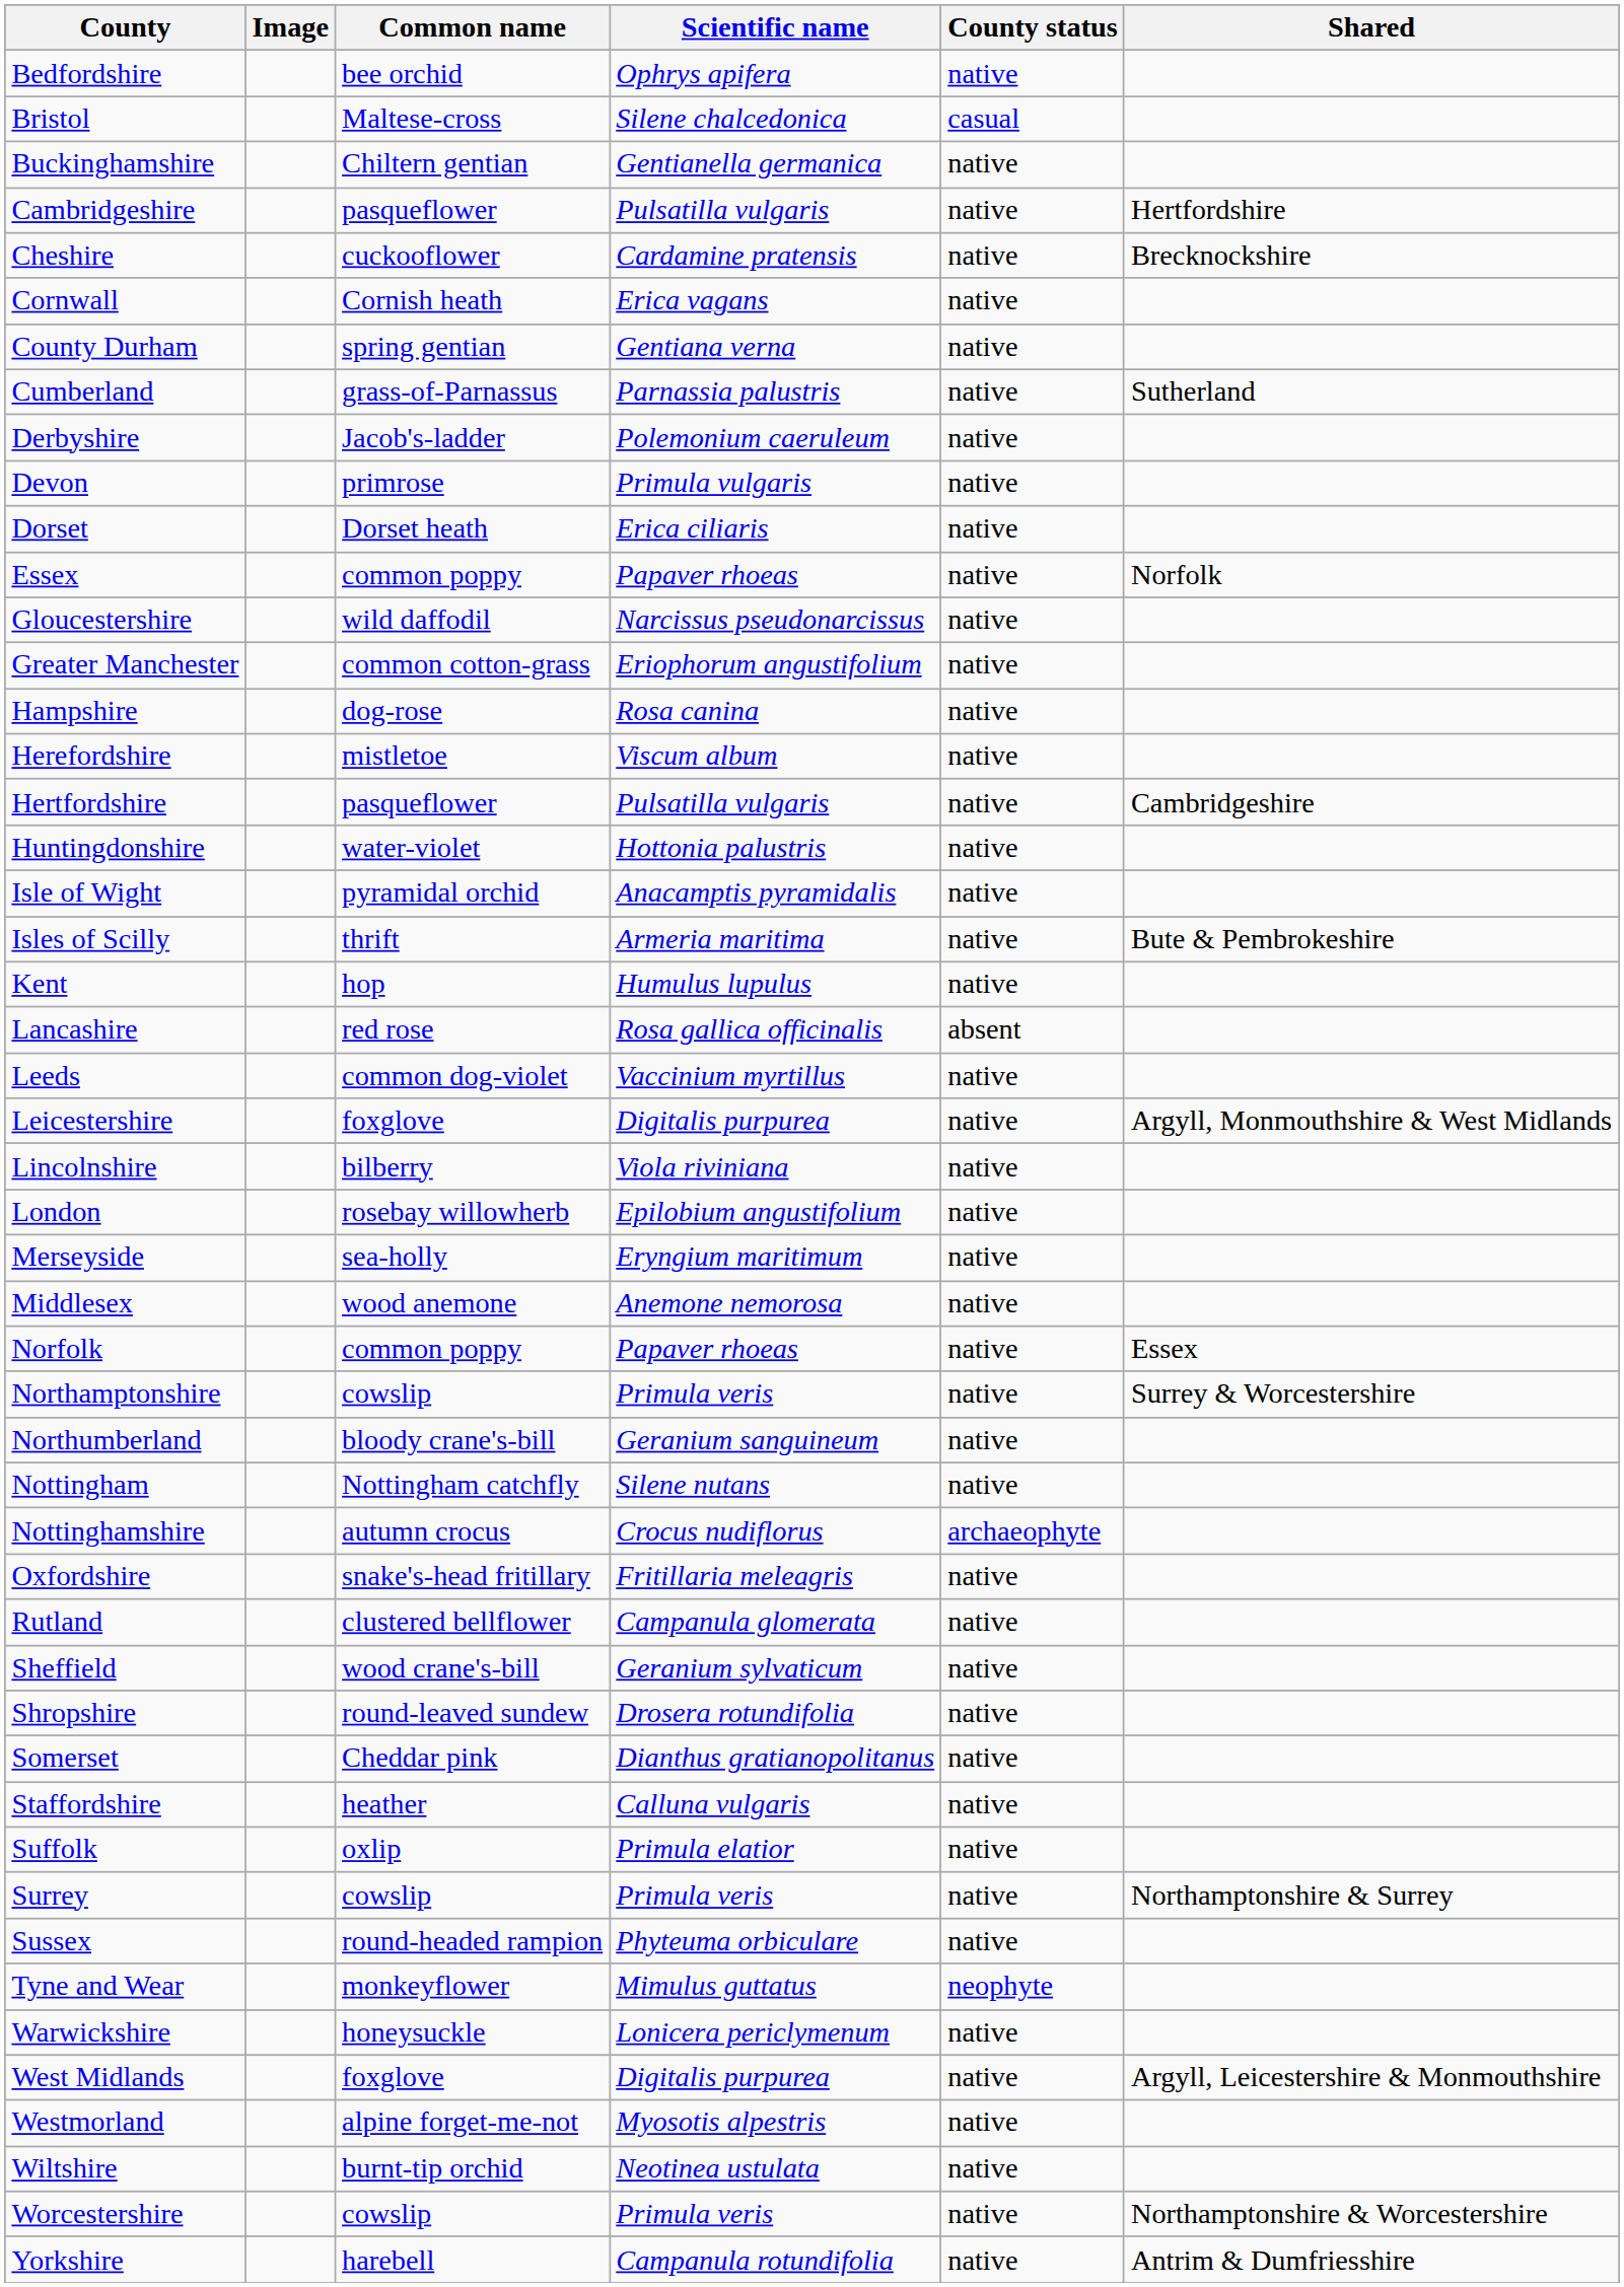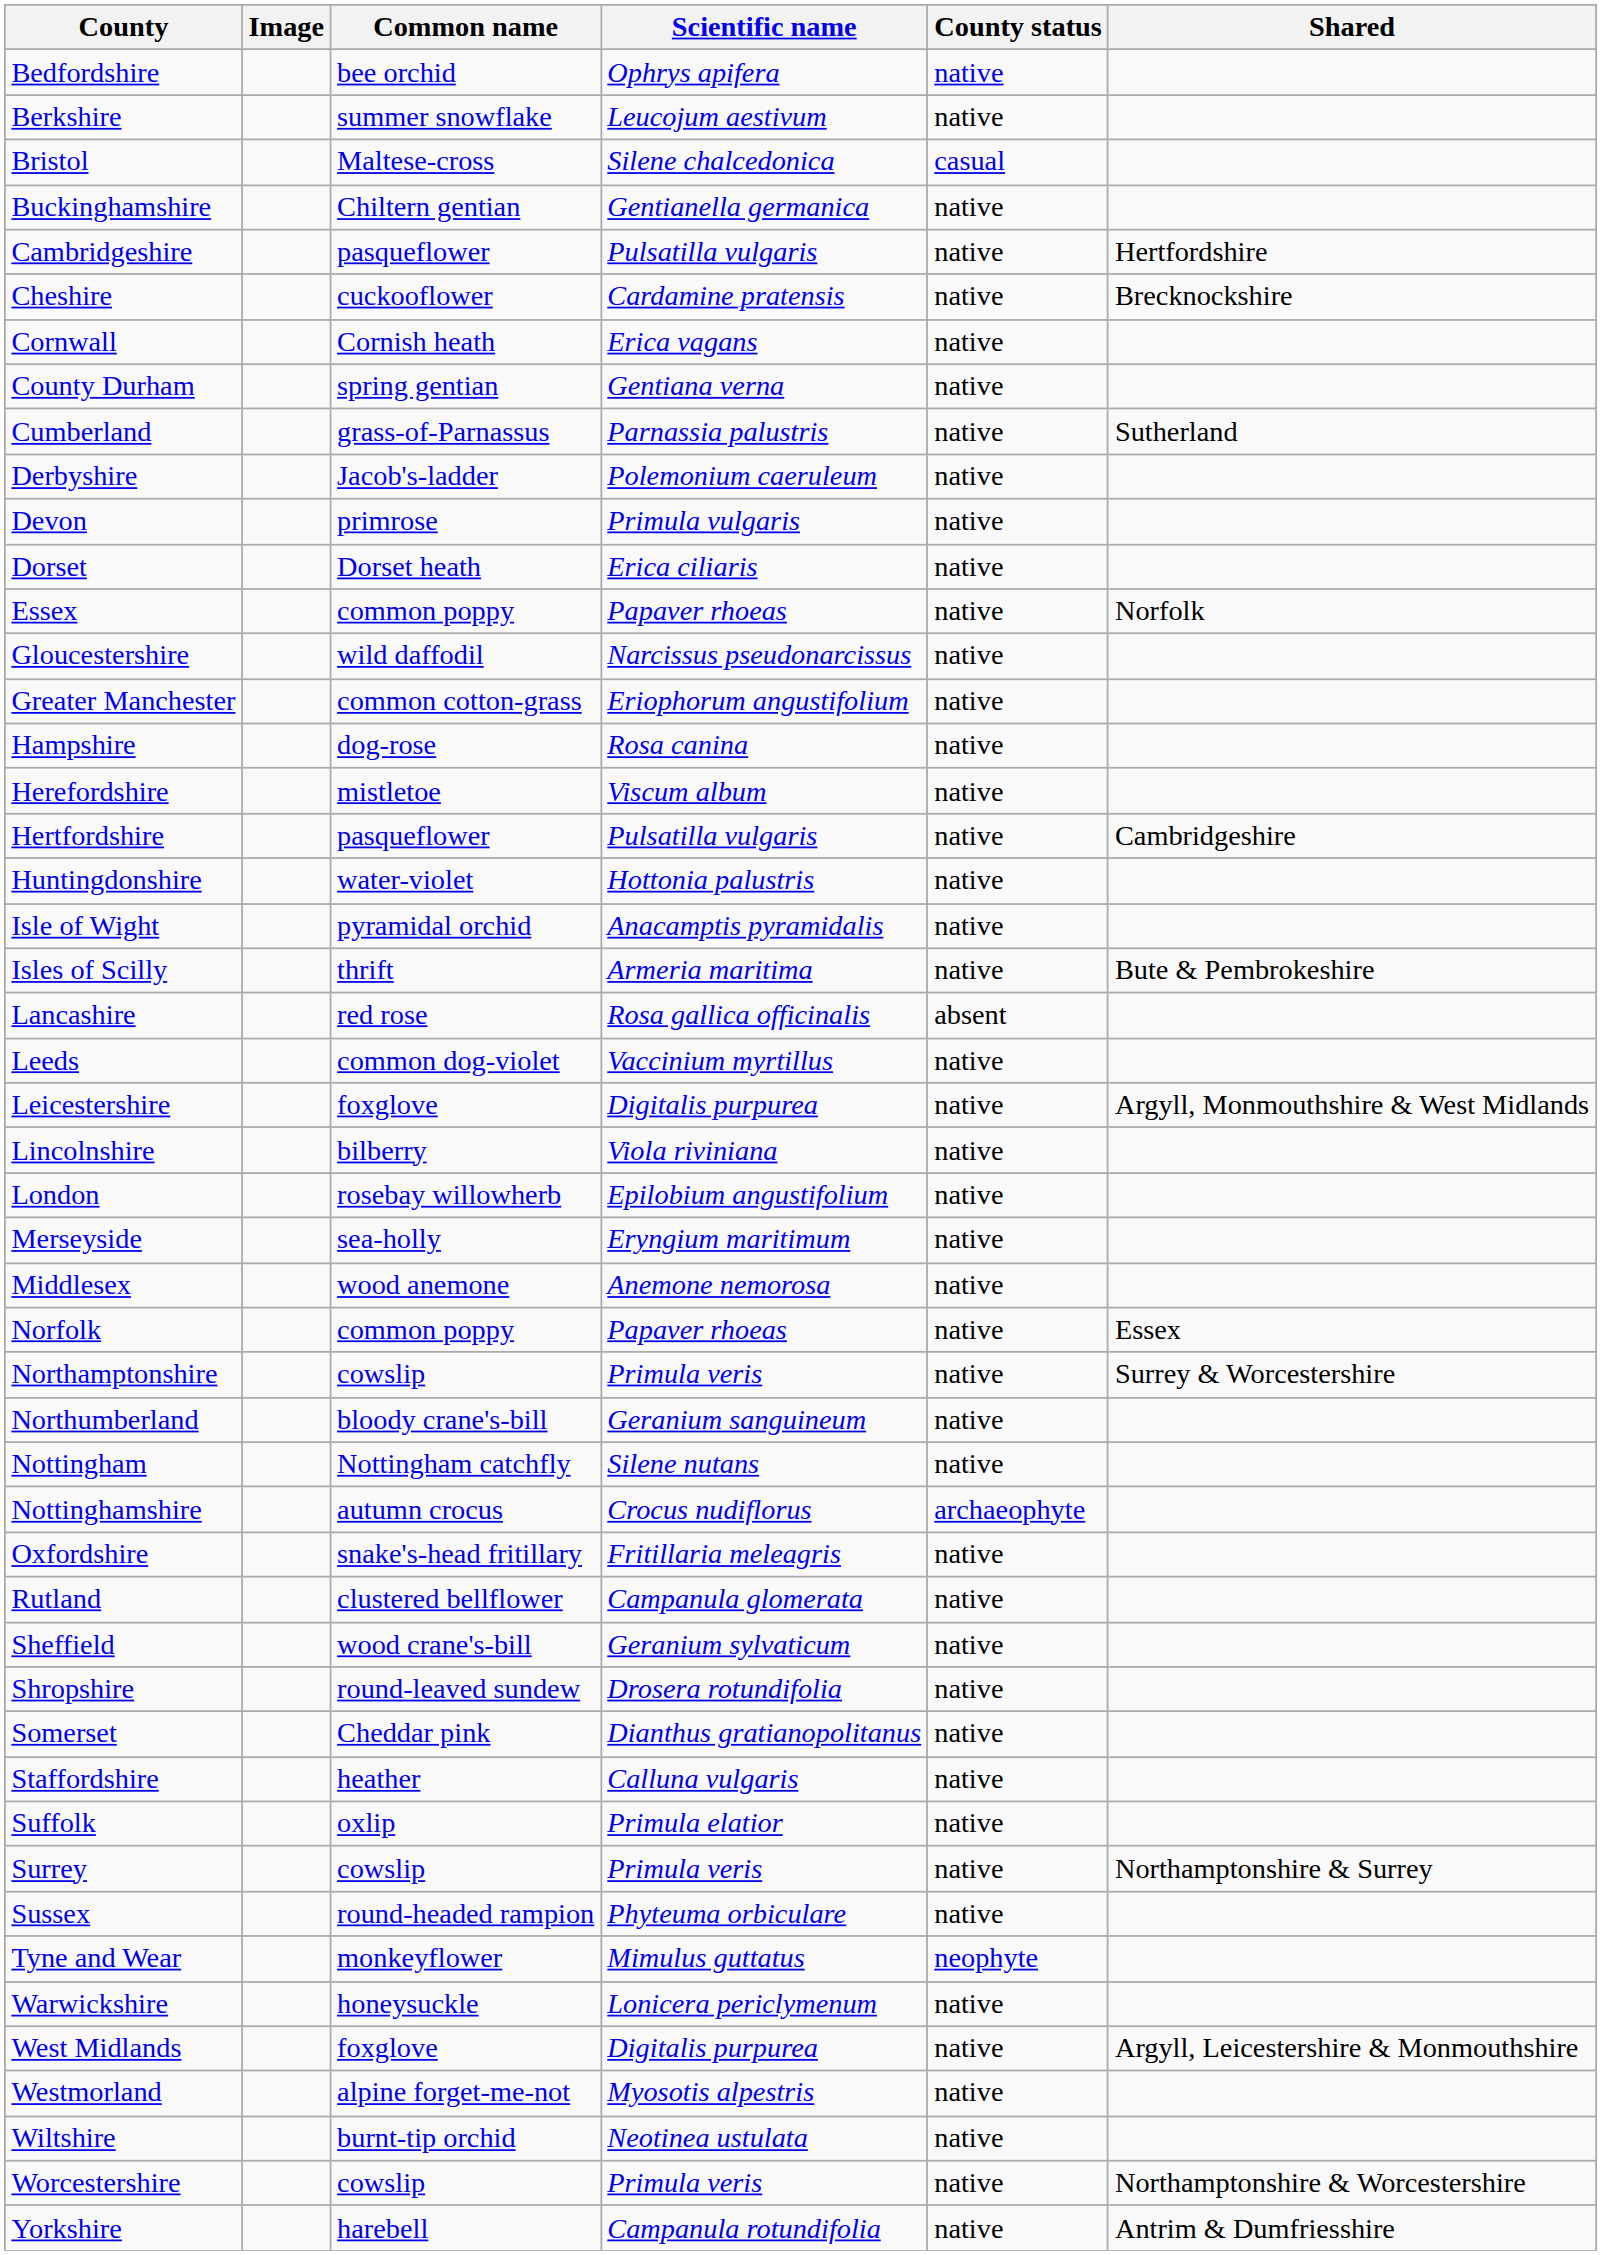 <table class="wikitable sortable">
 <tr>
 <th>County</th>
 <th>Image</th>
 <th>Common name</th>
 <th><a href='#'>Scientific name</a></th>
 <th>County status</th>
 <th>Shared</th>
 </tr>
 <tr>
 <td><a href='#'>Bedfordshire</a></td>
 <td></td>
 <td><a href='#'>bee orchid</a></td>
 <td><em><a href='#'>Ophrys apifera</a></em></td>
 <td><a href='#'>native</a></td>
+<td></td>
+</tr>
+<tr>
+<td><a href='#'>Berkshire</a></td>
+<td></td>
+<td><a href='#'>summer snowflake</a></td>
+<td><em><a href='#'>Leucojum aestivum</a></em></td>
+<td>native</td>
 <td></td>
 </tr>
 <tr>
 <td><a href='#'>Bristol</a></td>
 <td></td>
 <td><a href='#'>Maltese-cross</a></td>
 <td><em><a href='#'>Silene chalcedonica</a></em></td>
 <td><a href='#'>casual</a></td>
 <td></td>
 </tr>
 <tr>
 <td><a href='#'>Buckinghamshire</a></td>
 <td></td>
 <td><a href='#'>Chiltern gentian</a></td>
 <td><em><a href='#'>Gentianella germanica</a></em></td>
 <td>native</td>
 <td></td>
 </tr>
 <tr>
 <td><a href='#'>Cambridgeshire</a></td>
 <td></td>
 <td><a href='#'>pasqueflower</a></td>
 <td><em><a href='#'>Pulsatilla vulgaris</a></em></td>
 <td>native</td>
 <td>Hertfordshire</td>
 </tr>
 <tr>
 <td><a href='#'>Cheshire</a></td>
 <td></td>
 <td><a href='#'>cuckooflower</a></td>
 <td><em><a href='#'>Cardamine pratensis</a></em></td>
 <td>native</td>
 <td>Brecknockshire</td>
 </tr>
 <tr>
 <td><a href='#'>Cornwall</a></td>
 <td></td>
 <td><a href='#'>Cornish heath</a></td>
 <td><em><a href='#'>Erica vagans</a></em></td>
 <td>native</td>
 <td></td>
 </tr>
 <tr>
 <td><a href='#'>County Durham</a></td>
 <td></td>
 <td><a href='#'>spring gentian</a></td>
 <td><em><a href='#'>Gentiana verna</a></em></td>
 <td>native</td>
 <td></td>
 </tr>
 <tr>
 <td><a href='#'>Cumberland</a></td>
 <td></td>
 <td><a href='#'>grass-of-Parnassus</a></td>
 <td><em><a href='#'>Parnassia palustris</a></em></td>
 <td>native</td>
 <td>Sutherland</td>
 </tr>
 <tr>
 <td><a href='#'>Derbyshire</a></td>
 <td></td>
 <td><a href='#'>Jacob's-ladder</a></td>
 <td><em><a href='#'>Polemonium caeruleum</a></em></td>
 <td>native</td>
 <td></td>
 </tr>
 <tr>
 <td><a href='#'>Devon</a></td>
 <td></td>
 <td><a href='#'>primrose</a></td>
 <td><em><a href='#'>Primula vulgaris</a></em></td>
 <td>native</td>
 <td></td>
 </tr>
 <tr>
 <td><a href='#'>Dorset</a></td>
 <td></td>
 <td><a href='#'>Dorset heath</a></td>
 <td><em><a href='#'>Erica ciliaris</a></em></td>
 <td>native</td>
 <td></td>
 </tr>
 <tr>
 <td><a href='#'>Essex</a></td>
 <td></td>
 <td><a href='#'>common poppy</a></td>
 <td><em><a href='#'>Papaver rhoeas</a></em></td>
 <td>native</td>
 <td>Norfolk</td>
 </tr>
 <tr>
 <td><a href='#'>Gloucestershire</a></td>
 <td></td>
 <td><a href='#'>wild daffodil</a></td>
 <td><em><a href='#'>Narcissus pseudonarcissus</a></em></td>
 <td>native</td>
 <td></td>
 </tr>
 <tr>
 <td><a href='#'>Greater Manchester</a></td>
 <td></td>
 <td><a href='#'>common cotton-grass</a></td>
 <td><em><a href='#'>Eriophorum angustifolium</a></em></td>
 <td>native</td>
 <td></td>
 </tr>
 <tr>
 <td><a href='#'>Hampshire</a></td>
 <td></td>
 <td><a href='#'>dog-rose</a></td>
 <td><em><a href='#'>Rosa canina</a></em></td>
 <td>native</td>
 <td></td>
 </tr>
 <tr>
 <td><a href='#'>Herefordshire</a></td>
 <td></td>
 <td><a href='#'>mistletoe</a></td>
 <td><em><a href='#'>Viscum album</a></em></td>
 <td>native</td>
 <td></td>
 </tr>
 <tr>
 <td><a href='#'>Hertfordshire</a></td>
 <td></td>
 <td><a href='#'>pasqueflower</a></td>
 <td><em><a href='#'>Pulsatilla vulgaris</a></em></td>
 <td>native</td>
 <td>Cambridgeshire</td>
 </tr>
 <tr>
 <td><a href='#'>Huntingdonshire</a></td>
 <td></td>
 <td><a href='#'>water-violet</a></td>
 <td><em><a href='#'>Hottonia palustris</a></em></td>
 <td>native</td>
 <td></td>
 </tr>
 <tr>
 <td><a href='#'>Isle of Wight</a></td>
 <td></td>
 <td><a href='#'>pyramidal orchid</a></td>
 <td><em><a href='#'>Anacamptis pyramidalis</a></em></td>
 <td>native</td>
 <td></td>
 </tr>
 <tr>
 <td><a href='#'>Isles of Scilly</a></td>
 <td></td>
 <td><a href='#'>thrift</a></td>
 <td><em><a href='#'>Armeria maritima</a></em></td>
 <td>native</td>
 <td>Bute & Pembrokeshire</td>
-</tr>
-<tr>
-<td><a href='#'>Kent</a></td>
-<td></td>
-<td><a href='#'>hop</a></td>
-<td><em><a href='#'>Humulus lupulus</a></em></td>
-<td>native</td>
-<td></td>
 </tr>
 <tr>
 <td><a href='#'>Lancashire</a></td>
 <td></td>
 <td><a href='#'>red rose</a></td>
 <td><em><a href='#'>Rosa gallica officinalis</a></em></td>
 <td>absent</td>
 <td></td>
 </tr>
 <tr>
 <td><a href='#'>Leeds</a></td>
 <td></td>
 <td><a href='#'>common dog-violet</a></td>
 <td><em><a href='#'>Vaccinium myrtillus</a></em></td>
 <td>native</td>
 <td></td>
 </tr>
 <tr>
 <td><a href='#'>Leicestershire</a></td>
 <td></td>
 <td><a href='#'>foxglove</a></td>
 <td><em><a href='#'>Digitalis purpurea</a></em></td>
 <td>native</td>
 <td>Argyll, Monmouthshire & West Midlands</td>
 </tr>
 <tr>
 <td><a href='#'>Lincolnshire</a></td>
 <td></td>
 <td><a href='#'>bilberry</a></td>
 <td><em><a href='#'>Viola riviniana</a></em></td>
 <td>native</td>
 <td></td>
 </tr>
 <tr>
 <td><a href='#'>London</a></td>
 <td></td>
 <td><a href='#'>rosebay willowherb</a></td>
 <td><em><a href='#'>Epilobium angustifolium</a></em></td>
 <td>native</td>
 <td></td>
 </tr>
 <tr>
 <td><a href='#'>Merseyside</a></td>
 <td></td>
 <td><a href='#'>sea-holly</a></td>
 <td><em><a href='#'>Eryngium maritimum</a></em></td>
 <td>native</td>
 <td></td>
 </tr>
 <tr>
 <td><a href='#'>Middlesex</a></td>
 <td></td>
 <td><a href='#'>wood anemone</a></td>
 <td><em><a href='#'>Anemone nemorosa</a></em></td>
 <td>native</td>
 <td></td>
 </tr>
 <tr>
 <td><a href='#'>Norfolk</a></td>
 <td></td>
 <td><a href='#'>common poppy</a></td>
 <td><em><a href='#'>Papaver rhoeas</a></em></td>
 <td>native</td>
 <td>Essex</td>
 </tr>
 <tr>
 <td><a href='#'>Northamptonshire</a></td>
 <td></td>
 <td><a href='#'>cowslip</a></td>
 <td><em><a href='#'>Primula veris</a></em></td>
 <td>native</td>
 <td>Surrey & Worcestershire</td>
 </tr>
 <tr>
 <td><a href='#'>Northumberland</a></td>
 <td></td>
 <td><a href='#'>bloody crane's-bill</a></td>
 <td><em><a href='#'>Geranium sanguineum</a></em></td>
 <td>native</td>
 <td></td>
 </tr>
 <tr>
 <td><a href='#'>Nottingham</a></td>
 <td></td>
 <td><a href='#'>Nottingham catchfly</a></td>
 <td><em><a href='#'>Silene nutans</a></em></td>
 <td>native</td>
 <td></td>
 </tr>
 <tr>
 <td><a href='#'>Nottinghamshire</a></td>
 <td></td>
 <td><a href='#'>autumn crocus</a></td>
 <td><em><a href='#'>Crocus nudiflorus</a></em></td>
 <td><a href='#'>archaeophyte</a></td>
 <td></td>
 </tr>
 <tr>
 <td><a href='#'>Oxfordshire</a></td>
 <td></td>
 <td><a href='#'>snake's-head fritillary</a></td>
 <td><em><a href='#'>Fritillaria meleagris</a></em></td>
 <td>native</td>
 <td></td>
 </tr>
 <tr>
 <td><a href='#'>Rutland</a></td>
 <td></td>
 <td><a href='#'>clustered bellflower</a></td>
 <td><em><a href='#'>Campanula glomerata</a></em></td>
 <td>native</td>
 <td></td>
 </tr>
 <tr>
 <td><a href='#'>Sheffield</a></td>
 <td></td>
 <td><a href='#'>wood crane's-bill</a></td>
 <td><em><a href='#'>Geranium sylvaticum</a></em></td>
 <td>native</td>
 <td></td>
 </tr>
 <tr>
 <td><a href='#'>Shropshire</a></td>
 <td></td>
 <td><a href='#'>round-leaved sundew</a></td>
 <td><em><a href='#'>Drosera rotundifolia</a></em></td>
 <td>native</td>
 <td></td>
 </tr>
 <tr>
 <td><a href='#'>Somerset</a></td>
 <td></td>
 <td><a href='#'>Cheddar pink</a></td>
 <td><em><a href='#'>Dianthus gratianopolitanus</a></em></td>
 <td>native</td>
 <td></td>
 </tr>
 <tr>
 <td><a href='#'>Staffordshire</a></td>
 <td></td>
 <td><a href='#'>heather</a></td>
 <td><em><a href='#'>Calluna vulgaris</a></em></td>
 <td>native</td>
 <td></td>
 </tr>
 <tr>
 <td><a href='#'>Suffolk</a></td>
 <td></td>
 <td><a href='#'>oxlip</a></td>
 <td><em><a href='#'>Primula elatior</a></em></td>
 <td>native</td>
 <td></td>
 </tr>
 <tr>
 <td><a href='#'>Surrey</a></td>
 <td></td>
 <td><a href='#'>cowslip</a></td>
 <td><em><a href='#'>Primula veris</a></em></td>
 <td>native</td>
 <td>Northamptonshire & Surrey</td>
 </tr>
 <tr>
 <td><a href='#'>Sussex</a></td>
 <td></td>
 <td><a href='#'>round-headed rampion</a></td>
 <td><em><a href='#'>Phyteuma orbiculare</a></em></td>
 <td>native</td>
 <td></td>
 </tr>
 <tr>
 <td><a href='#'>Tyne and Wear</a></td>
 <td></td>
 <td><a href='#'>monkeyflower</a></td>
 <td><em><a href='#'>Mimulus guttatus</a></em></td>
 <td><a href='#'>neophyte</a></td>
 <td></td>
 </tr>
 <tr>
 <td><a href='#'>Warwickshire</a></td>
 <td></td>
 <td><a href='#'>honeysuckle</a></td>
 <td><em><a href='#'>Lonicera periclymenum</a></em></td>
 <td>native</td>
 <td></td>
 </tr>
 <tr>
 <td><a href='#'>West Midlands</a></td>
 <td></td>
 <td><a href='#'>foxglove</a></td>
 <td><em><a href='#'>Digitalis purpurea</a></em></td>
 <td>native</td>
 <td>Argyll, Leicestershire & Monmouthshire</td>
 </tr>
 <tr>
 <td><a href='#'>Westmorland</a></td>
 <td></td>
 <td><a href='#'>alpine forget-me-not</a></td>
 <td><em><a href='#'>Myosotis alpestris</a></em></td>
 <td>native</td>
 <td></td>
 </tr>
 <tr>
 <td><a href='#'>Wiltshire</a></td>
 <td></td>
 <td><a href='#'>burnt-tip orchid</a></td>
 <td><em><a href='#'>Neotinea ustulata</a></em></td>
 <td>native</td>
 <td></td>
 </tr>
 <tr>
 <td><a href='#'>Worcestershire</a></td>
 <td></td>
 <td><a href='#'>cowslip</a></td>
 <td><em><a href='#'>Primula veris</a></em></td>
 <td>native</td>
 <td>Northamptonshire & Worcestershire</td>
 </tr>
 <tr>
 <td><a href='#'>Yorkshire</a></td>
 <td></td>
 <td><a href='#'>harebell</a></td>
 <td><em><a href='#'>Campanula rotundifolia</a></em></td>
 <td>native</td>
 <td>Antrim & Dumfriesshire</td>
 </tr>
 </table>
